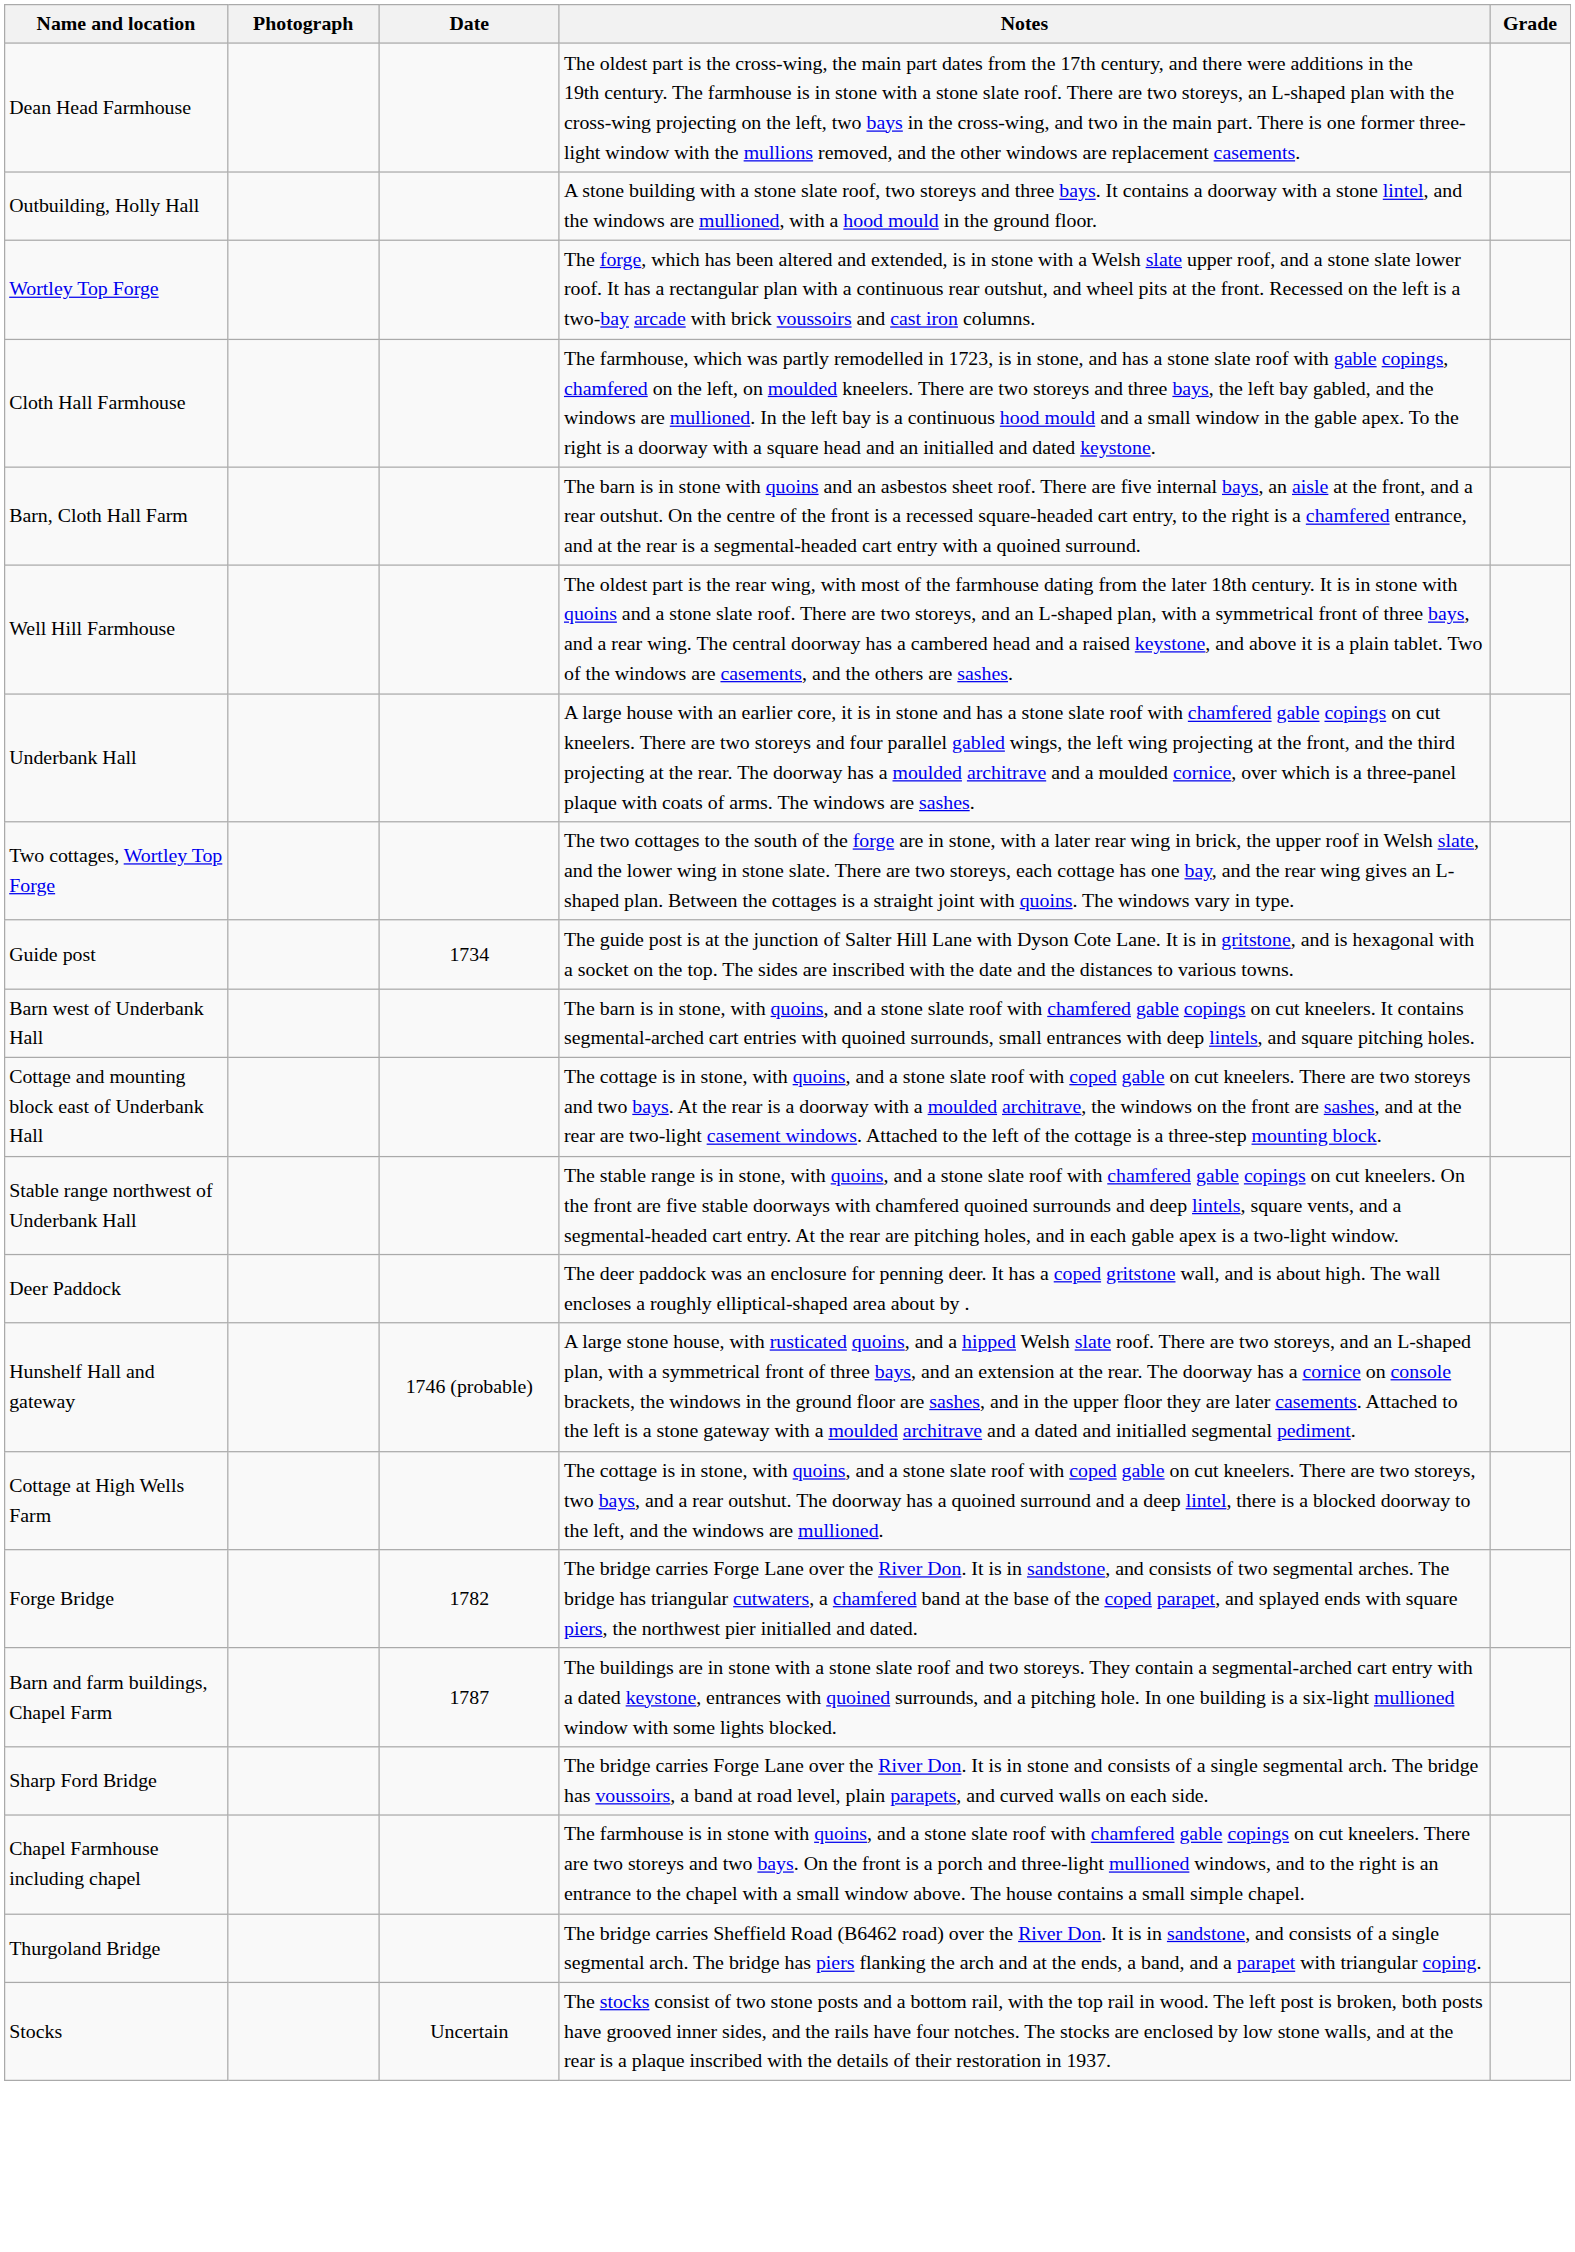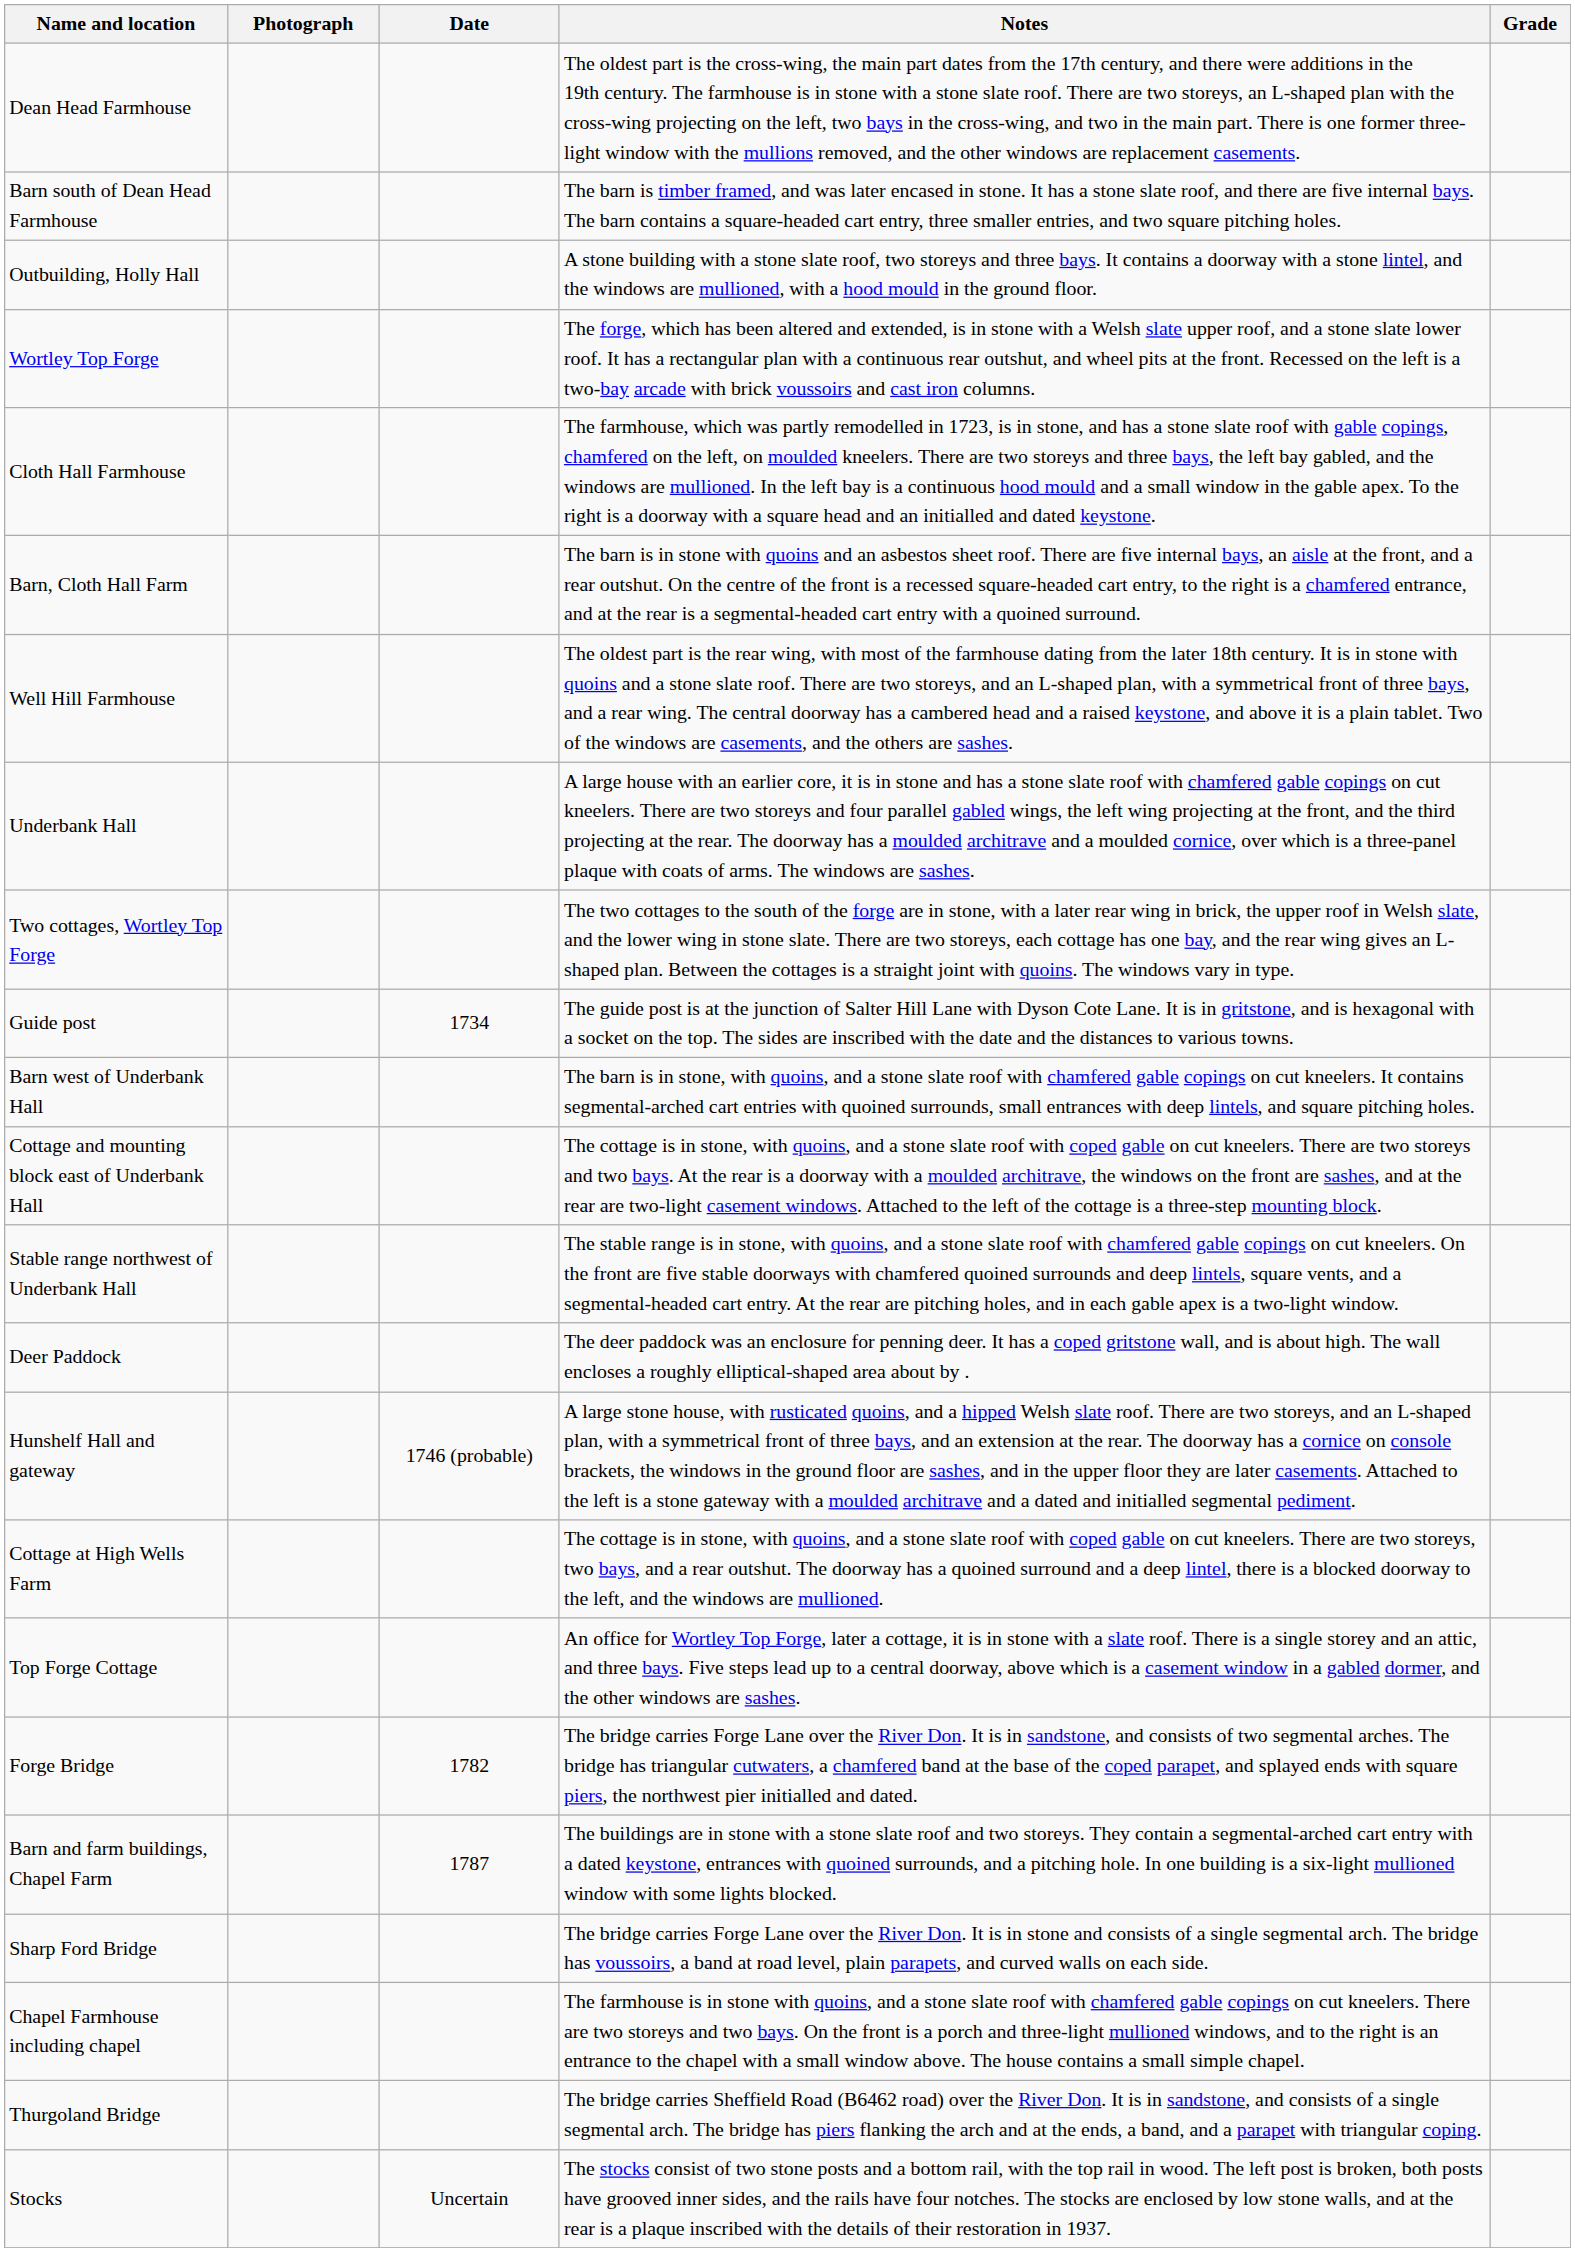 <table class="wikitable sortable plainrowheaders" style="width:100%; border:0; text-align:left; line-height:150%;">
 <tr>
 <th scope="col"  style="width:150px">Name and location</th>
 <th scope="col"  style="width:100px" class="unsortable">Photograph</th>
 <th scope="col"  style="width:120px">Date</th>
 <th scope="col"  style="width:650px" class="unsortable">Notes</th>
 <th scope="col"  style="width:50px">Grade</th>
 </tr>
 <tr>
 <td>Dean Head Farmhouse<br><small></small></td>
 <td></td>
 <td align="center"></td>
 <td>The oldest part is the cross-wing, the main part dates from the 17th century, and there were additions in the 19th century.  The farmhouse is in stone with a stone slate roof.  There are two storeys, an L-shaped plan with the cross-wing projecting on the left, two <a href='#'>bays</a> in the cross-wing, and two in the main part.  There is one former three-light window with the <a href='#'>mullions</a> removed, and the other windows are replacement <a href='#'>casements</a>.</td>
+<td align="center" ></td>
+</tr>
+<tr>
+<td>Barn south of Dean Head Farmhouse<br><small></small></td>
+<td></td>
+<td align="center"></td>
+<td>The barn is <a href='#'>timber framed</a>, and was later encased in stone.  It has a stone slate roof, and there are five internal <a href='#'>bays</a>.  The barn contains a square-headed cart entry, three smaller entries, and two square pitching holes.</td>
 <td align="center" ></td>
 </tr>
 <tr>
 <td>Outbuilding, Holly Hall<br><small></small></td>
 <td></td>
 <td align="center"></td>
 <td>A stone building with a stone slate roof, two storeys and three <a href='#'>bays</a>.  It contains a doorway with a stone <a href='#'>lintel</a>, and the windows are <a href='#'>mullioned</a>, with a <a href='#'>hood mould</a> in the ground floor.</td>
 <td align="center" ></td>
 </tr>
 <tr>
 <td><a href='#'>Wortley Top Forge</a><br><small></small></td>
 <td></td>
 <td align="center"></td>
 <td>The <a href='#'>forge</a>, which has been altered and extended, is in stone with a Welsh <a href='#'>slate</a> upper roof, and a stone slate lower roof.  It has a rectangular plan with a continuous rear outshut, and wheel pits at the front.  Recessed on the left is a two-<a href='#'>bay</a> <a href='#'>arcade</a> with brick <a href='#'>voussoirs</a> and <a href='#'>cast iron</a> columns.</td>
 <td align="center" ></td>
 </tr>
 <tr>
 <td>Cloth Hall Farmhouse<br><small></small></td>
 <td></td>
 <td align="center"></td>
 <td>The farmhouse, which was partly remodelled in 1723, is in stone, and has a stone slate roof with <a href='#'>gable</a> <a href='#'>copings</a>, <a href='#'>chamfered</a> on the left, on <a href='#'>moulded</a> kneelers.  There are two storeys and three <a href='#'>bays</a>, the left bay gabled, and the windows are <a href='#'>mullioned</a>.  In the left bay is a continuous <a href='#'>hood mould</a> and a small window in the gable apex.  To the right is a doorway with a square head and an initialled and dated <a href='#'>keystone</a>.</td>
 <td align="center" ></td>
 </tr>
 <tr>
 <td>Barn, Cloth Hall Farm<br><small></small></td>
 <td></td>
 <td align="center"></td>
 <td>The barn is in stone with <a href='#'>quoins</a> and an asbestos sheet roof.  There are five internal <a href='#'>bays</a>, an <a href='#'>aisle</a> at the front, and a rear outshut.  On the centre of the front is a recessed square-headed cart entry, to the right is a <a href='#'>chamfered</a> entrance, and at the rear is a segmental-headed cart entry with a quoined surround.</td>
 <td align="center" ></td>
 </tr>
 <tr>
 <td>Well Hill Farmhouse<br><small></small></td>
 <td></td>
 <td align="center"></td>
 <td>The oldest part is the rear wing, with most of the farmhouse dating from the later 18th century.  It is in stone with <a href='#'>quoins</a> and a stone slate roof.  There are two storeys, and an L-shaped plan, with a symmetrical front of three <a href='#'>bays</a>, and a rear wing.    The central doorway has a cambered head and a raised <a href='#'>keystone</a>, and above it is a plain tablet.  Two of the windows are <a href='#'>casements</a>, and the others are <a href='#'>sashes</a>.</td>
 <td align="center" ></td>
 </tr>
 <tr>
 <td>Underbank Hall<br><small></small></td>
 <td></td>
 <td align="center"></td>
 <td>A large house with an earlier core, it is in stone and has a stone slate roof with <a href='#'>chamfered</a> <a href='#'>gable</a> <a href='#'>copings</a> on cut kneelers.  There are two storeys and four parallel <a href='#'>gabled</a> wings, the left wing projecting at the front, and the third projecting at the rear.  The doorway has a <a href='#'>moulded</a> <a href='#'>architrave</a> and a moulded <a href='#'>cornice</a>, over which is a three-panel plaque with coats of arms.  The windows are <a href='#'>sashes</a>.</td>
 <td align="center" ></td>
 </tr>
 <tr>
 <td>Two cottages, <a href='#'>Wortley Top Forge</a><br><small></small></td>
 <td></td>
 <td align="center"></td>
 <td>The two cottages to the south of the <a href='#'>forge</a> are in stone, with a later rear wing in brick, the upper roof in Welsh <a href='#'>slate</a>, and the lower wing in stone slate.  There are two storeys, each cottage has one <a href='#'>bay</a>, and the rear wing gives an L-shaped plan.  Between the cottages is a straight joint with <a href='#'>quoins</a>.  The windows vary in type.</td>
 <td align="center" ></td>
 </tr>
 <tr>
 <td>Guide post<br><small></small></td>
 <td></td>
 <td align="center">1734</td>
 <td>The guide post is at the junction of Salter Hill Lane with Dyson Cote Lane.  It is in <a href='#'>gritstone</a>, and is hexagonal with a socket on the top.  The sides are inscribed with the date and the distances to various towns.</td>
 <td align="center" ></td>
 </tr>
 <tr>
 <td>Barn west of Underbank Hall<br><small></small></td>
 <td></td>
 <td align="center"></td>
 <td>The barn is in stone, with <a href='#'>quoins</a>, and a stone slate roof with <a href='#'>chamfered</a> <a href='#'>gable</a> <a href='#'>copings</a> on cut kneelers.  It contains segmental-arched cart entries with quoined surrounds, small entrances with deep <a href='#'>lintels</a>, and square pitching holes.</td>
 <td align="center" ></td>
 </tr>
 <tr>
 <td>Cottage and mounting block east of Underbank Hall<br><small></small></td>
 <td></td>
 <td align="center"></td>
 <td>The cottage is in stone, with <a href='#'>quoins</a>, and a stone slate roof with <a href='#'>coped</a> <a href='#'>gable</a> on cut kneelers.  There are two storeys and two <a href='#'>bays</a>.  At the rear is a doorway with a <a href='#'>moulded</a> <a href='#'>architrave</a>, the windows on the front are <a href='#'>sashes</a>, and at the rear are two-light <a href='#'>casement windows</a>.  Attached to the left of the cottage is a three-step <a href='#'>mounting block</a>.</td>
 <td align="center" ></td>
 </tr>
 <tr>
 <td>Stable range northwest of Underbank Hall<br><small></small></td>
 <td></td>
 <td align="center"></td>
 <td>The stable range is in stone, with <a href='#'>quoins</a>, and a stone slate roof with <a href='#'>chamfered</a> <a href='#'>gable</a> <a href='#'>copings</a> on cut kneelers.  On the front are five stable doorways with chamfered quoined surrounds and deep <a href='#'>lintels</a>, square vents, and a segmental-headed cart entry.  At the rear are pitching holes, and in each gable apex is a two-light window.</td>
 <td align="center" ></td>
 </tr>
 <tr>
 <td>Deer Paddock<br><small></small></td>
 <td></td>
 <td align="center"></td>
 <td>The deer paddock was an enclosure for penning deer.  It has a <a href='#'>coped</a> <a href='#'>gritstone</a> wall, and is about  high.  The wall encloses a roughly elliptical-shaped area about  by .</td>
 <td align="center" ></td>
 </tr>
 <tr>
 <td>Hunshelf Hall and gateway<br><small></small></td>
 <td></td>
 <td align="center">1746 (probable)</td>
 <td>A large stone house, with <a href='#'>rusticated</a> <a href='#'>quoins</a>, and a <a href='#'>hipped</a> Welsh <a href='#'>slate</a> roof.  There are two storeys, and an L-shaped plan, with a symmetrical front of three <a href='#'>bays</a>, and an extension at the rear.  The doorway has a <a href='#'>cornice</a> on <a href='#'>console</a> brackets, the windows in the ground floor are <a href='#'>sashes</a>, and in the upper floor they are later <a href='#'>casements</a>.  Attached to the left is a stone gateway with a <a href='#'>moulded</a> <a href='#'>architrave</a> and a dated and initialled segmental <a href='#'>pediment</a>.</td>
 <td align="center" ></td>
 </tr>
 <tr>
 <td>Cottage at High Wells Farm<br><small></small></td>
 <td></td>
 <td align="center"></td>
 <td>The cottage is in stone, with <a href='#'>quoins</a>, and a stone slate roof with <a href='#'>coped</a> <a href='#'>gable</a> on cut kneelers.  There are two storeys, two <a href='#'>bays</a>, and a rear outshut.  The doorway has a quoined surround and a deep <a href='#'>lintel</a>, there is a blocked doorway to the left, and the windows are <a href='#'>mullioned</a>.</td>
 <td align="center" ></td>
 </tr>
 <tr>
+<td>Top Forge Cottage<br><small></small></td>
+<td></td>
+<td align="center"></td>
+<td>An office for <a href='#'>Wortley Top Forge</a>, later a cottage, it is in stone with a <a href='#'>slate</a> roof.  There is a single storey and an attic, and three <a href='#'>bays</a>.  Five steps lead up to a central doorway, above which is a <a href='#'>casement window</a> in a <a href='#'>gabled</a> <a href='#'>dormer</a>, and the other windows are <a href='#'>sashes</a>.</td>
+<td align="center" ></td>
+</tr>
+<tr>
 <td>Forge Bridge<br><small></small></td>
 <td></td>
 <td align="center">1782</td>
 <td>The bridge carries Forge Lane over the <a href='#'>River Don</a>.  It is in <a href='#'>sandstone</a>, and consists of two segmental arches.  The bridge has triangular <a href='#'>cutwaters</a>, a <a href='#'>chamfered</a> band at the base of the <a href='#'>coped</a> <a href='#'>parapet</a>, and splayed ends with square <a href='#'>piers</a>, the northwest pier initialled and dated.</td>
 <td align="center" ></td>
 </tr>
 <tr>
 <td>Barn and farm buildings,<br>Chapel Farm<br><small></small></td>
 <td></td>
 <td align="center">1787</td>
 <td>The buildings are in stone with a stone slate roof and two storeys.  They contain a segmental-arched cart entry with a dated <a href='#'>keystone</a>, entrances with <a href='#'>quoined</a> surrounds, and a pitching hole.  In one building is a six-light <a href='#'>mullioned</a> window with some lights blocked.</td>
 <td align="center" ></td>
 </tr>
 <tr>
 <td>Sharp Ford Bridge<br><small></small></td>
 <td></td>
 <td align="center"></td>
 <td>The bridge carries Forge Lane over the <a href='#'>River Don</a>.  It is in stone and consists of a single segmental arch.  The bridge has <a href='#'>voussoirs</a>, a band at road level, plain <a href='#'>parapets</a>, and curved walls on each side.</td>
 <td align="center" ></td>
 </tr>
 <tr>
 <td>Chapel Farmhouse including chapel<br><small></small></td>
 <td></td>
 <td align="center"></td>
 <td>The farmhouse is in stone with <a href='#'>quoins</a>, and a stone slate roof with <a href='#'>chamfered</a> <a href='#'>gable</a> <a href='#'>copings</a> on cut kneelers.  There are two storeys and two <a href='#'>bays</a>.  On the front is a porch and three-light <a href='#'>mullioned</a> windows, and to the right is an entrance to the chapel with a small window above.  The house contains a small simple chapel.</td>
 <td align="center" ></td>
 </tr>
 <tr>
 <td>Thurgoland Bridge<br><small></small></td>
 <td></td>
 <td align="center"></td>
 <td>The bridge carries Sheffield Road (B6462 road) over the <a href='#'>River Don</a>.  It is in <a href='#'>sandstone</a>, and consists of a single segmental arch.  The bridge has <a href='#'>piers</a> flanking the arch and at the ends, a band, and a <a href='#'>parapet</a> with triangular <a href='#'>coping</a>.</td>
 <td align="center" ></td>
 </tr>
 <tr>
 <td>Stocks<br><small></small></td>
 <td></td>
 <td align="center">Uncertain</td>
 <td>The <a href='#'>stocks</a> consist of two stone posts and a bottom rail, with the top rail in wood.  The left post is broken, both posts have grooved inner sides, and the rails have four notches.  The stocks are enclosed by low stone walls, and at the rear is a plaque inscribed with the details of their restoration in 1937.</td>
 <td align="center" ></td>
 </tr>
 <tr>
 </tr>
 </table>
